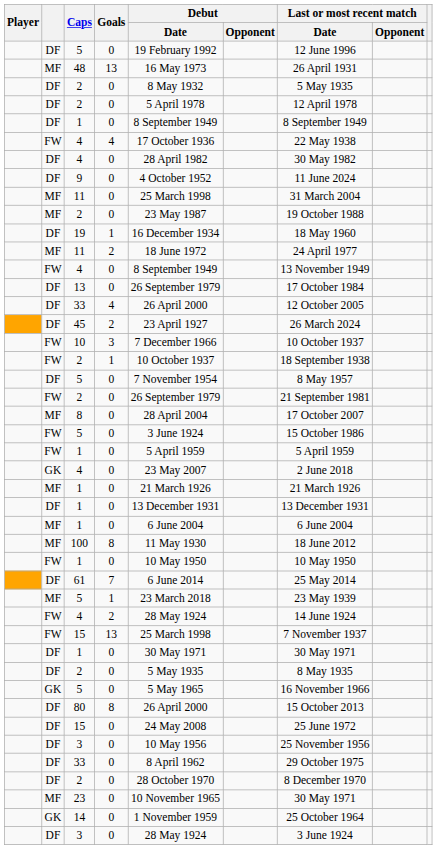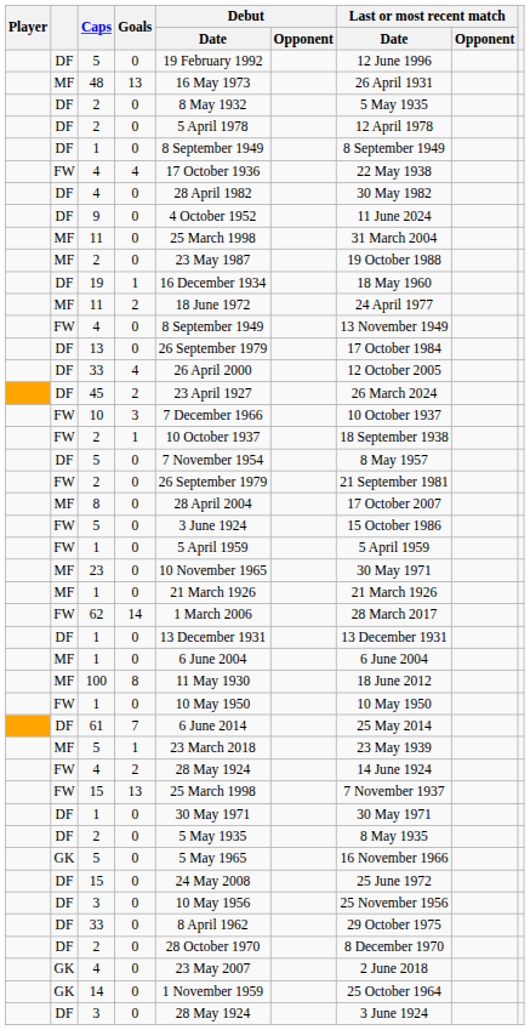 <table class="wikitable sortable" style="text-align: center;">
 <tr>
 <th scope=col rowspan=2>Player</th>
 <th scope=col rowspan=2></th>
 <th scope=col rowspan=2><a href='#'>Caps</a></th>
 <th scope=col rowspan=2>Goals</th>
 <th scope=col colspan=2>Debut</th>
 <th scope=col colspan=2>Last or most recent match</th>
 <th scope=col rowspan=2 class=unsortable></th>
 </tr>
 <tr class=unsortable>
 <th scope=col>Date</th>
 <th scope=col>Opponent</th>
 <th scope=col>Date</th>
 <th scope=col>Opponent</th>
 </tr>
 <tr>
 <td></td>
 <td>DF</td>
 <td>5</td>
 <td>0</td>
 <td>19 February 1992</td>
 <td align=left></td>
 <td>12 June 1996</td>
 <td align=left></td>
 <td></td>
 </tr>
 <tr>
 <td></td>
 <td>MF</td>
 <td>48</td>
 <td>13</td>
 <td>16 May 1973</td>
 <td align=left></td>
 <td>26 April 1931</td>
 <td align=left></td>
 <td></td>
 </tr>
 <tr>
 <td></td>
 <td>DF</td>
 <td>2</td>
 <td>0</td>
 <td>8 May 1932</td>
 <td align=left></td>
 <td>5 May 1935</td>
 <td align=left></td>
 <td></td>
 </tr>
 <tr>
 <td></td>
 <td>DF</td>
 <td>2</td>
 <td>0</td>
 <td>5 April 1978</td>
 <td align=left></td>
 <td>12 April 1978</td>
 <td align=left></td>
 <td></td>
 </tr>
 <tr>
 <td></td>
 <td>DF</td>
 <td>1</td>
 <td>0</td>
 <td>8 September 1949</td>
 <td align=left></td>
 <td>8 September 1949</td>
 <td align=left></td>
 <td></td>
 </tr>
 <tr>
 <td></td>
 <td>FW</td>
 <td>4</td>
 <td>4</td>
 <td>17 October 1936</td>
 <td align=left></td>
 <td>22 May 1938</td>
 <td align=left></td>
 <td></td>
 </tr>
 <tr>
 <td></td>
 <td>DF</td>
 <td>4</td>
 <td>0</td>
 <td>28 April 1982</td>
 <td align=left></td>
 <td>30 May 1982</td>
 <td align=left></td>
 <td></td>
 </tr>
 <tr>
 <td></td>
 <td>DF</td>
 <td>9</td>
 <td>0</td>
 <td>4 October 1952</td>
 <td align=left></td>
 <td>11 June 2024</td>
 <td align=left></td>
 <td></td>
 </tr>
 <tr>
 <td></td>
 <td>MF</td>
 <td>11</td>
 <td>0</td>
 <td>25 March 1998</td>
 <td align=left></td>
 <td>31 March 2004</td>
 <td align=left></td>
 <td></td>
 </tr>
 <tr>
 <td></td>
 <td>MF</td>
 <td>2</td>
 <td>0</td>
 <td>23 May 1987</td>
 <td align=left></td>
 <td>19 October 1988</td>
 <td align=left></td>
 <td></td>
 </tr>
 <tr>
 <td></td>
 <td>DF</td>
 <td>19</td>
 <td>1</td>
 <td>16 December 1934</td>
 <td align=left></td>
 <td>18 May 1960</td>
 <td align=left></td>
 <td></td>
 </tr>
 <tr>
 <td></td>
 <td>MF</td>
 <td>11</td>
 <td>2</td>
 <td>18 June 1972</td>
 <td align=left></td>
 <td>24 April 1977</td>
 <td align=left></td>
 <td></td>
 </tr>
 <tr>
 <td></td>
 <td>FW</td>
 <td>4</td>
 <td>0</td>
 <td>8 September 1949</td>
 <td align=left></td>
 <td>13 November 1949</td>
 <td align=left></td>
 <td></td>
 </tr>
 <tr>
 <td></td>
 <td>DF</td>
 <td>13</td>
 <td>0</td>
 <td>26 September 1979</td>
 <td align=left></td>
 <td>17 October 1984</td>
 <td align=left></td>
 <td></td>
 </tr>
 <tr>
 <td></td>
 <td>DF</td>
 <td>33</td>
 <td>4</td>
 <td>26 April 2000</td>
 <td align=left></td>
 <td>12 October 2005</td>
 <td align=left></td>
 <td></td>
 </tr>
 <tr>
 <td bgcolor=orange></td>
 <td>DF</td>
 <td>45</td>
 <td>2</td>
 <td>23 April 1927</td>
 <td align=left></td>
 <td>26 March 2024</td>
 <td align="left"></td>
 <td></td>
 </tr>
 <tr>
 <td></td>
 <td>FW</td>
 <td>10</td>
 <td>3</td>
 <td>7 December 1966</td>
 <td align=left></td>
 <td>10 October 1937</td>
 <td align=left></td>
 <td></td>
 </tr>
 <tr>
 <td></td>
 <td>FW</td>
 <td>2</td>
 <td>1</td>
 <td>10 October 1937</td>
 <td align=left></td>
 <td>18 September 1938</td>
 <td align=left></td>
 <td></td>
 </tr>
 <tr>
 <td></td>
 <td>DF</td>
 <td>5</td>
 <td>0</td>
 <td>7 November 1954</td>
 <td align=left></td>
 <td>8 May 1957</td>
 <td align=left></td>
 <td></td>
 </tr>
 <tr>
 <td></td>
 <td>FW</td>
 <td>2</td>
 <td>0</td>
 <td>26 September 1979</td>
 <td align=left></td>
 <td>21 September 1981</td>
 <td align=left></td>
 <td></td>
 </tr>
 <tr>
 <td></td>
 <td>MF</td>
 <td>8</td>
 <td>0</td>
 <td>28 April 2004</td>
 <td align=left></td>
 <td>17 October 2007</td>
 <td align=left></td>
 <td></td>
 </tr>
 <tr>
 <td></td>
 <td>FW</td>
 <td>5</td>
 <td>0</td>
 <td>3 June 1924</td>
 <td align=left></td>
 <td>15 October 1986</td>
 <td align=left></td>
 <td></td>
 </tr>
 <tr>
 <td></td>
 <td>FW</td>
 <td>1</td>
 <td>0</td>
 <td>5 April 1959</td>
 <td align=left></td>
 <td>5 April 1959</td>
 <td align=left></td>
 <td></td>
 </tr>
 <tr>
 <td></td>
-<td>GK</td>
-<td>4</td>
+<td>MF</td>
+<td>23</td>
 <td>0</td>
-<td>23 May 2007</td>
+<td>10 November 1965</td>
 <td align=left></td>
-<td>2 June 2018</td>
+<td>30 May 1971</td>
 <td align=left></td>
 <td></td>
 </tr>
 <tr>
 <td></td>
 <td>MF</td>
 <td>1</td>
 <td>0</td>
 <td>21 March 1926</td>
 <td align=left></td>
 <td>21 March 1926</td>
+<td align=left></td>
+<td></td>
+</tr>
+<tr>
+<td></td>
+<td>FW</td>
+<td>62</td>
+<td>14</td>
+<td>1 March 2006</td>
+<td align=left></td>
+<td>28 March 2017</td>
 <td align=left></td>
 <td></td>
 </tr>
 <tr>
 <td></td>
 <td>DF</td>
 <td>1</td>
 <td>0</td>
 <td>13 December 1931</td>
 <td align=left></td>
 <td>13 December 1931</td>
 <td align=left></td>
 <td></td>
 </tr>
 <tr>
 <td></td>
 <td>MF</td>
 <td>1</td>
 <td>0</td>
 <td>6 June 2004</td>
 <td align=left></td>
 <td>6 June 2004</td>
 <td align=left></td>
 <td></td>
 </tr>
 <tr>
 <td></td>
 <td>MF</td>
 <td>100</td>
 <td>8</td>
 <td>11 May 1930</td>
 <td align=left></td>
 <td>18 June 2012</td>
 <td align=left></td>
 <td></td>
 </tr>
 <tr>
 <td></td>
 <td>FW</td>
 <td>1</td>
 <td>0</td>
 <td>10 May 1950</td>
 <td align=left></td>
 <td>10 May 1950</td>
 <td align=left></td>
 <td></td>
 </tr>
 <tr>
 <td bgcolor=orange></td>
 <td>DF</td>
 <td>61</td>
 <td>7</td>
 <td>6 June 2014</td>
 <td align=left></td>
 <td>25 May 2014</td>
 <td align="left"></td>
 <td></td>
 </tr>
 <tr>
 <td></td>
 <td>MF</td>
 <td>5</td>
 <td>1</td>
 <td>23 March 2018</td>
 <td align=left></td>
 <td>23 May 1939</td>
 <td align=left></td>
 <td></td>
 </tr>
 <tr>
 <td></td>
 <td>FW</td>
 <td>4</td>
 <td>2</td>
 <td>28 May 1924</td>
 <td align=left></td>
 <td>14 June 1924</td>
 <td align=left></td>
 <td></td>
 </tr>
 <tr>
 <td></td>
 <td>FW</td>
 <td>15</td>
 <td>13</td>
 <td>25 March 1998</td>
 <td align=left></td>
 <td>7 November 1937</td>
 <td align=left></td>
 <td></td>
 </tr>
 <tr>
 <td></td>
 <td>DF</td>
 <td>1</td>
 <td>0</td>
 <td>30 May 1971</td>
 <td align=left></td>
 <td>30 May 1971</td>
 <td align=left></td>
 <td></td>
 </tr>
 <tr>
 <td></td>
 <td>DF</td>
 <td>2</td>
 <td>0</td>
 <td>5 May 1935</td>
 <td align=left></td>
 <td>8 May 1935</td>
 <td align=left></td>
 <td></td>
 </tr>
 <tr>
 <td></td>
 <td>GK</td>
 <td>5</td>
 <td>0</td>
 <td>5 May 1965</td>
 <td align=left></td>
 <td>16 November 1966</td>
 <td align=left></td>
 <td></td>
 </tr>
 <tr>
 <td></td>
 <td>DF</td>
-<td>80</td>
-<td>8</td>
-<td>26 April 2000</td>
-<td align=left></td>
-<td>15 October 2013</td>
-<td align=left></td>
-<td></td>
-</tr>
-<tr>
-<td></td>
-<td>DF</td>
 <td>15</td>
 <td>0</td>
 <td>24 May 2008</td>
 <td align=left></td>
 <td>25 June 1972</td>
 <td align=left></td>
 <td></td>
 </tr>
 <tr>
 <td></td>
 <td>DF</td>
 <td>3</td>
 <td>0</td>
 <td>10 May 1956</td>
 <td align=left></td>
 <td>25 November 1956</td>
 <td align=left></td>
 <td></td>
 </tr>
 <tr>
 <td></td>
 <td>DF</td>
 <td>33</td>
 <td>0</td>
 <td>8 April 1962</td>
 <td align=left></td>
 <td>29 October 1975</td>
 <td align=left></td>
 <td></td>
 </tr>
 <tr>
 <td></td>
 <td>DF</td>
 <td>2</td>
 <td>0</td>
 <td>28 October 1970</td>
 <td align=left></td>
 <td>8 December 1970</td>
 <td align=left></td>
 <td></td>
 </tr>
 <tr>
 <td></td>
-<td>MF</td>
-<td>23</td>
+<td>GK</td>
+<td>4</td>
 <td>0</td>
-<td>10 November 1965</td>
+<td>23 May 2007</td>
 <td align=left></td>
-<td>30 May 1971</td>
+<td>2 June 2018</td>
 <td align=left></td>
 <td></td>
 </tr>
 <tr>
 <td></td>
 <td>GK</td>
 <td>14</td>
 <td>0</td>
 <td>1 November 1959</td>
 <td align=left></td>
 <td>25 October 1964</td>
 <td align=left></td>
 <td></td>
 </tr>
 <tr>
 <td></td>
 <td>DF</td>
 <td>3</td>
 <td>0</td>
 <td>28 May 1924</td>
 <td align=left></td>
 <td>3 June 1924</td>
 <td align=left></td>
 <td></td>
 </tr>
 </table>
